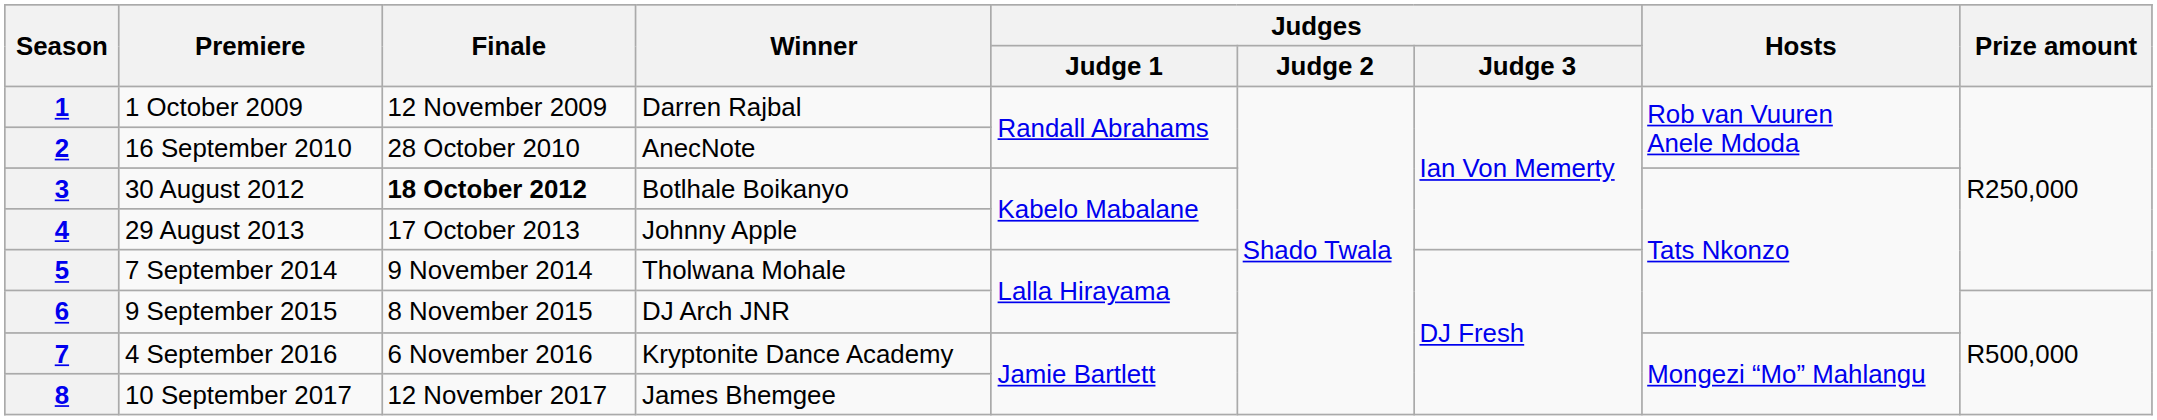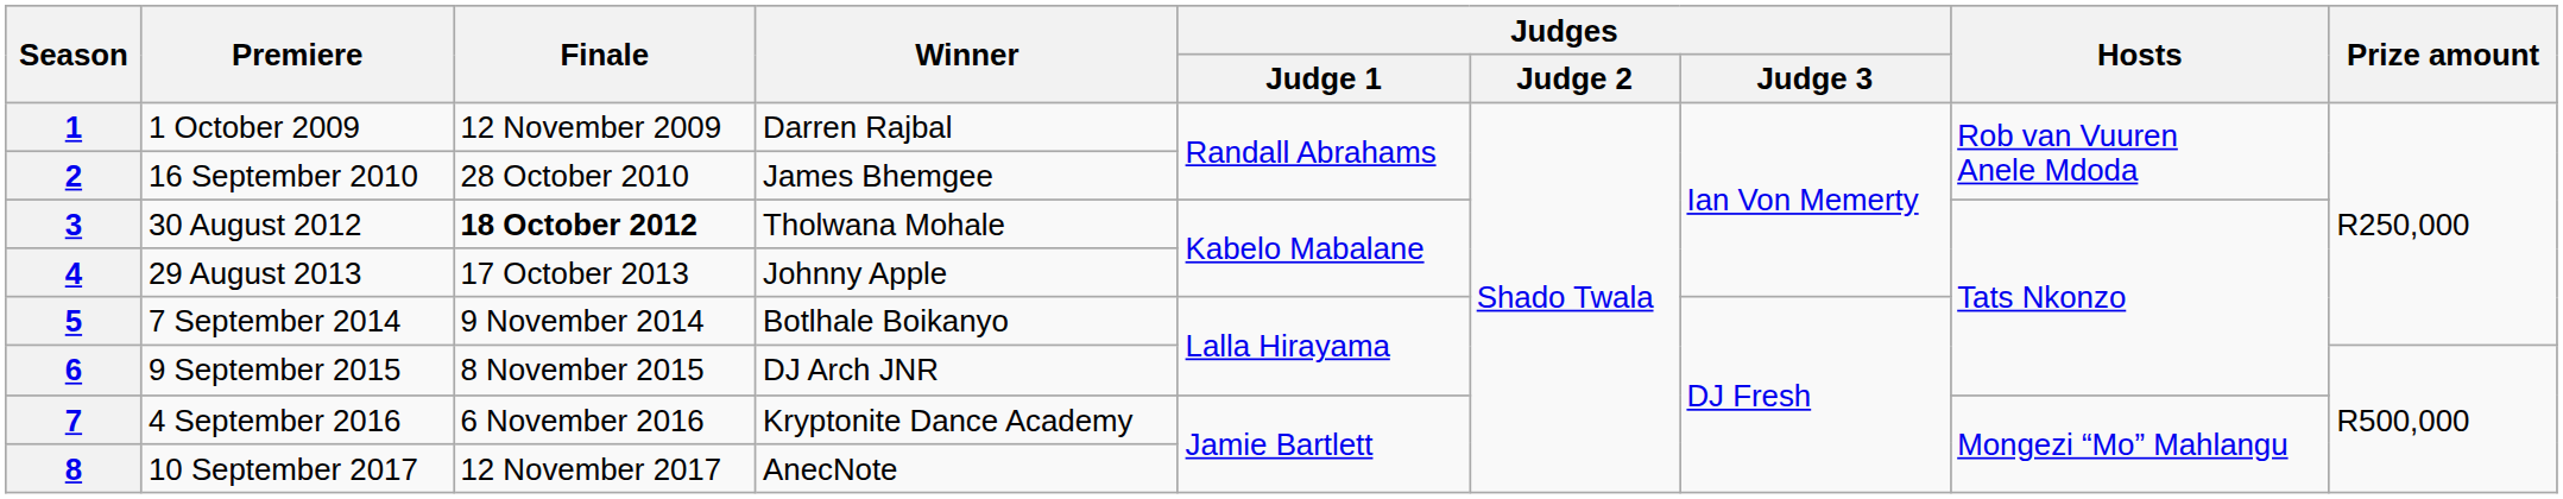 <table class="wikitable" style="text-align:left; font-size:95%; width:100%;">
 <tr>
 <th rowspan="2" scope="col">Season</th>
 <th rowspan="2" scope="col">Premiere</th>
 <th rowspan="2" scope="col">Finale</th>
 <th rowspan="2" scope="col">Winner</th>
 <th colspan="3">Judges</th>
 <th rowspan="2" scope="col">Hosts</th>
 <th rowspan="2">Prize amount</th>
 </tr>
 <tr>
 <th>Judge 1</th>
 <th>Judge 2</th>
 <th>Judge 3</th>
 </tr>
 <tr>
 <th scope="row"><a href='#'>1</a></th>
 <td>1 October 2009</td>
 <td>12 November 2009</td>
 <td>Darren Rajbal</td>
 <td rowspan="2"><a href='#'>Randall Abrahams</a></td>
 <td rowspan="8"><a href='#'>Shado Twala</a></td>
 <td rowspan="4"><a href='#'>Ian Von Memerty</a></td>
 <td rowspan="2"><a href='#'>Rob van Vuuren</a><br><a href='#'>Anele Mdoda</a></td>
 <td rowspan="5">R250,000</td>
 </tr>
 <tr>
 <th scope="row"><a href='#'>2</a></th>
 <td>16 September 2010</td>
 <td>28 October 2010</td>
-<td>AnecNote</td>
+<td>James Bhemgee</td>
 </tr>
 <tr>
 <th scope="row"><a href='#'>3</a></th>
 <td>30 August 2012</td>
 <td><strong>18 October 2012</strong></td>
-<td>Botlhale Boikanyo</td>
+<td>Tholwana Mohale</td>
 <td rowspan="2"><a href='#'>Kabelo Mabalane</a></td>
 <td rowspan="4"><a href='#'>Tats Nkonzo</a></td>
 </tr>
 <tr>
 <th scope="row"><a href='#'>4</a></th>
 <td>29 August 2013</td>
 <td>17 October 2013</td>
 <td>Johnny Apple</td>
 </tr>
 <tr>
 <th scope="row"><a href='#'>5</a></th>
 <td>7 September 2014</td>
 <td>9 November 2014</td>
-<td>Tholwana Mohale</td>
+<td>Botlhale Boikanyo</td>
 <td rowspan="2"><a href='#'>Lalla Hirayama</a></td>
 <td rowspan="4"><a href='#'>DJ Fresh</a></td>
 </tr>
 <tr>
 <th scope="row"><a href='#'>6</a></th>
 <td>9 September 2015</td>
 <td>8 November 2015</td>
 <td>DJ Arch JNR</td>
 <td rowspan="3">R500,000</td>
 </tr>
 <tr>
 <th scope="row"><a href='#'>7</a></th>
 <td>4 September 2016</td>
 <td>6 November 2016</td>
 <td>Kryptonite Dance Academy</td>
 <td rowspan="2"><a href='#'>Jamie Bartlett</a></td>
 <td rowspan="2"><a href='#'>Mongezi “Mo” Mahlangu</a></td>
 </tr>
 <tr>
 <th scope="row"><a href='#'>8</a></th>
 <td>10 September 2017</td>
 <td>12 November 2017</td>
-<td>James Bhemgee</td>
+<td>AnecNote</td>
 </tr>
 </table>
